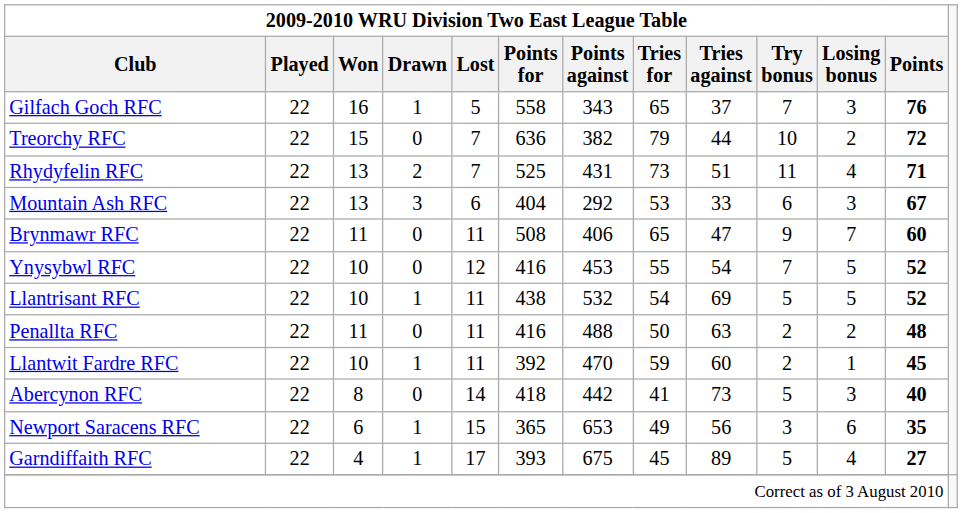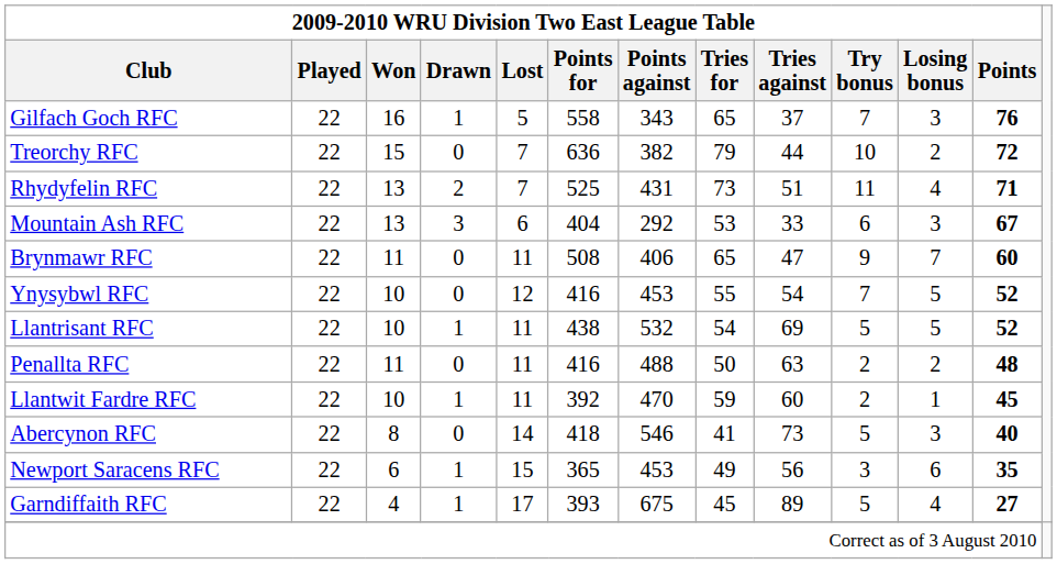 <table class="wikitable" style="float:left; margin-right:15px; text-align: center;">
 <tr>
 <td colspan="12" bgcolor="#FFFFFF" cellpadding="0" cellspacing="0"><strong>2009-2010 WRU Division Two East League Table</strong></td>
 </tr>
 <tr>
 <th bgcolor="#efefef" width="200">Club</th>
 <th bgcolor="#efefef" width="20">Played</th>
 <th bgcolor="#efefef" width="20">Won</th>
 <th bgcolor="#efefef" width="20">Drawn</th>
 <th bgcolor="#efefef" width="20">Lost</th>
 <th bgcolor="#efefef" width="20">Points for</th>
 <th bgcolor="#efefef" width="20">Points against</th>
 <th bgcolor="#efefef" width="20">Tries for</th>
 <th bgcolor="#efefef" width="20">Tries against</th>
 <th bgcolor="#efefef" width="20">Try bonus</th>
 <th bgcolor="#efefef" width="20">Losing bonus</th>
 <th bgcolor="#efefef" width="20">Points</th>
 </tr>
 <tr bgcolor=#ffffff align=center>
 <td align=left><a href='#'>Gilfach Goch RFC</a></td>
 <td>22</td>
 <td>16</td>
 <td>1</td>
 <td>5</td>
 <td>558</td>
 <td>343</td>
 <td>65</td>
 <td>37</td>
 <td>7</td>
 <td>3</td>
 <td><strong>76</strong></td>
 </tr>
 <tr bgcolor=#ffffff align=center>
 <td align=left><a href='#'>Treorchy RFC</a></td>
 <td>22</td>
 <td>15</td>
 <td>0</td>
 <td>7</td>
 <td>636</td>
 <td>382</td>
 <td>79</td>
 <td>44</td>
 <td>10</td>
 <td>2</td>
 <td><strong>72</strong></td>
 </tr>
 <tr bgcolor=#ffffff align=center>
 <td align=left><a href='#'>Rhydyfelin RFC</a></td>
 <td>22</td>
 <td>13</td>
 <td>2</td>
 <td>7</td>
 <td>525</td>
 <td>431</td>
 <td>73</td>
 <td>51</td>
 <td>11</td>
 <td>4</td>
 <td><strong>71</strong></td>
 </tr>
 <tr bgcolor=#ffffff align=center>
 <td align=left><a href='#'>Mountain Ash RFC</a></td>
 <td>22</td>
 <td>13</td>
 <td>3</td>
 <td>6</td>
 <td>404</td>
 <td>292</td>
 <td>53</td>
 <td>33</td>
 <td>6</td>
 <td>3</td>
 <td><strong>67</strong></td>
 </tr>
 <tr bgcolor=#ffffff align=center>
 <td align=left><a href='#'>Brynmawr RFC</a></td>
 <td>22</td>
 <td>11</td>
 <td>0</td>
 <td>11</td>
 <td>508</td>
 <td>406</td>
 <td>65</td>
 <td>47</td>
 <td>9</td>
 <td>7</td>
 <td><strong>60</strong></td>
 </tr>
 <tr bgcolor=#ffffff align=center>
 <td align=left><a href='#'>Ynysybwl RFC</a></td>
 <td>22</td>
 <td>10</td>
 <td>0</td>
 <td>12</td>
 <td>416</td>
 <td>453</td>
 <td>55</td>
 <td>54</td>
 <td>7</td>
 <td>5</td>
 <td><strong>52</strong></td>
 </tr>
 <tr bgcolor=#ffffff align=center>
 <td align=left><a href='#'>Llantrisant RFC</a></td>
 <td>22</td>
 <td>10</td>
 <td>1</td>
 <td>11</td>
 <td>438</td>
 <td>532</td>
 <td>54</td>
 <td>69</td>
 <td>5</td>
 <td>5</td>
 <td><strong>52</strong></td>
 </tr>
 <tr bgcolor=#ffffff align=center>
 <td align=left><a href='#'>Penallta RFC</a></td>
 <td>22</td>
 <td>11</td>
 <td>0</td>
 <td>11</td>
 <td>416</td>
 <td>488</td>
 <td>50</td>
 <td>63</td>
 <td>2</td>
 <td>2</td>
 <td><strong>48</strong></td>
 </tr>
 <tr bgcolor=#ffffff align=center>
 <td align=left><a href='#'>Llantwit Fardre RFC</a></td>
 <td>22</td>
 <td>10</td>
 <td>1</td>
 <td>11</td>
 <td>392</td>
 <td>470</td>
 <td>59</td>
 <td>60</td>
 <td>2</td>
 <td>1</td>
 <td><strong>45</strong></td>
 </tr>
 <tr bgcolor=#ffffff align=center>
 <td align=left><a href='#'>Abercynon RFC</a></td>
 <td>22</td>
 <td>8</td>
 <td>0</td>
 <td>14</td>
 <td>418</td>
-<td>442</td>
+<td>546</td>
 <td>41</td>
 <td>73</td>
 <td>5</td>
 <td>3</td>
 <td><strong>40</strong></td>
 </tr>
 <tr bgcolor=#ffffff align=center>
 <td align=left><a href='#'>Newport Saracens RFC</a></td>
 <td>22</td>
 <td>6</td>
 <td>1</td>
 <td>15</td>
 <td>365</td>
-<td>653</td>
+<td>453</td>
 <td>49</td>
 <td>56</td>
 <td>3</td>
 <td>6</td>
 <td><strong>35</strong></td>
 </tr>
 <tr bgcolor=#ffffff align=center>
 <td align=left><a href='#'>Garndiffaith RFC</a></td>
 <td>22</td>
 <td>4</td>
 <td>1</td>
 <td>17</td>
 <td>393</td>
 <td>675</td>
 <td>45</td>
 <td>89</td>
 <td>5</td>
 <td>4</td>
 <td><strong>27</strong></td>
 </tr>
 <tr bgcolor=#ffffff align=center>
 </tr>
 <tr>
 <td colspan="12" align="right" bgcolor="#FFFFFF" cellpadding="0" cellspacing="0"><small>Correct as of 3 August 2010</small></td>
 <td></td>
 </tr>
 </table>
